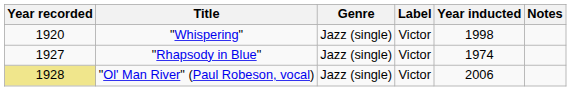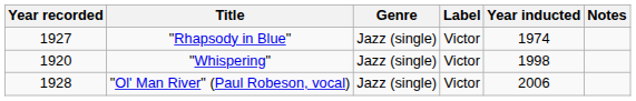 <table class=wikitable>
 <tr>
 <th>Year recorded</th>
 <th>Title</th>
 <th>Genre</th>
 <th>Label</th>
 <th>Year inducted</th>
 <th>Notes</th>
 </tr>
 <tr align=center>
+<td>1927</td>
+<td>"<a href='#'>Rhapsody in Blue</a>"</td>
+<td>Jazz (single)</td>
+<td>Victor</td>
+<td>1974</td>
+<td></td>
+</tr>
+<tr align=center>
 <td>1920</td>
 <td>"<a href='#'>Whispering</a>"</td>
 <td>Jazz (single)</td>
 <td>Victor</td>
 <td>1998</td>
 <td></td>
 </tr>
 <tr align=center>
-<td>1927</td>
-<td>"<a href='#'>Rhapsody in Blue</a>"</td>
-<td>Jazz (single)</td>
-<td>Victor</td>
-<td>1974</td>
-<td></td>
-</tr>
-<tr align=center>
-<td style="background: khaki;">1928</td>
+<td>1928</td>
 <td>"<a href='#'>Ol' Man River</a>" (<a href='#'>Paul Robeson, vocal</a>)</td>
 <td>Jazz (single)</td>
 <td>Victor</td>
 <td>2006</td>
 <td></td>
 </tr>
 </table>
